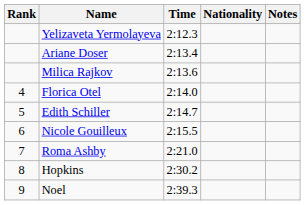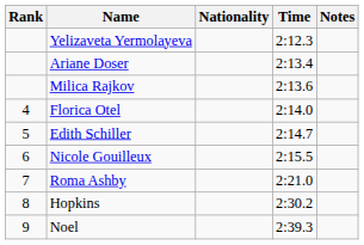 <table class="wikitable sortable" style="text-align:center">
 <tr>
 <th>Rank</th>
 <th>Name</th>
+<th>Nationality</th>
 <th>Time</th>
-<th>Nationality</th>
 <th>Notes</th>
 </tr>
 <tr>
 <td></td>
 <td align=left><a href='#'>Yelizaveta Yermolayeva</a></td>
+<td align=left></td>
 <td>2:12.3</td>
-<td align=left></td>
 <td></td>
 </tr>
 <tr>
 <td></td>
 <td align=left><a href='#'>Ariane Doser</a></td>
+<td align=left></td>
 <td>2:13.4</td>
-<td align=left></td>
 <td></td>
 </tr>
 <tr>
 <td></td>
 <td align=left><a href='#'>Milica Rajkov</a></td>
+<td align=left></td>
 <td>2:13.6</td>
-<td align=left></td>
 <td></td>
 </tr>
 <tr>
 <td>4</td>
 <td align=left><a href='#'>Florica Otel</a></td>
+<td align=left></td>
 <td>2:14.0</td>
-<td align=left></td>
 <td></td>
 </tr>
 <tr>
 <td>5</td>
 <td align=left><a href='#'>Edith Schiller</a></td>
+<td align=left></td>
 <td>2:14.7</td>
-<td align=left></td>
 <td></td>
 </tr>
 <tr>
 <td>6</td>
 <td align=left><a href='#'>Nicole Gouilleux</a></td>
+<td align=left></td>
 <td>2:15.5</td>
-<td align=left></td>
 <td></td>
 </tr>
 <tr>
 <td>7</td>
 <td align=left><a href='#'>Roma Ashby</a></td>
+<td align=left></td>
 <td>2:21.0</td>
-<td align=left></td>
 <td></td>
 </tr>
 <tr>
 <td>8</td>
 <td align=left>Hopkins</td>
+<td align=left></td>
 <td>2:30.2</td>
-<td align=left></td>
 <td></td>
 </tr>
 <tr>
 <td>9</td>
 <td align=left>Noel</td>
+<td align=left></td>
 <td>2:39.3</td>
-<td align=left></td>
 <td></td>
 </tr>
 </table>
